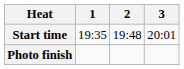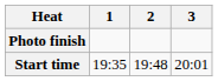 <table class="wikitable" style="text-align:center">
 <tr>
 <th>Heat</th>
 <th>1</th>
 <th>2</th>
 <th>3</th>
 </tr>
 <tr>
+<th>Photo finish</th>
+<td></td>
+<td></td>
+<td></td>
+</tr>
+<tr>
 <th>Start time</th>
 <td>19:35</td>
 <td>19:48</td>
 <td>20:01</td>
 </tr>
-<tr>
-<th>Photo finish</th>
-<td></td>
-<td></td>
-<td></td>
-</tr>
 </table>
